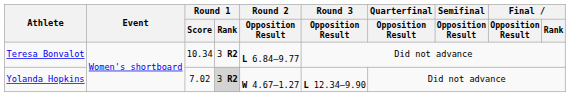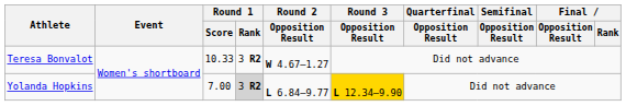 <table class=wikitable style="font-size:90%">
 <tr>
 <th rowspan=2>Athlete</th>
 <th rowspan=2>Event</th>
 <th colspan=2>Round 1</th>
 <th>Round 2</th>
 <th>Round 3</th>
 <th>Quarterfinal</th>
 <th>Semifinal</th>
 <th colspan=2>Final / </th>
 </tr>
 <tr style=font-size:95%>
 <th>Score</th>
 <th>Rank</th>
 <th>Opposition<br>Result</th>
 <th>Opposition<br>Result</th>
 <th>Opposition<br>Result</th>
 <th>Opposition<br>Result</th>
 <th>Opposition<br>Result</th>
 <th>Rank</th>
 </tr>
 <tr align=center>
 <td align=left><a href='#'>Teresa Bonvalot</a></td>
 <td align=left rowspan=2><a href='#'>Women's shortboard</a></td>
-<td>10.34</td>
+<td>10.33</td>
 <td>3 <strong>R2</strong></td>
-<td><br><strong>L</strong> 6.84–9.77</td>
+<td><br><strong>W</strong> 4.67–1.27</td>
 <td colspan=5>Did not advance</td>
 </tr>
 <tr align=center>
 <td align=left><a href='#'>Yolanda Hopkins</a></td>
-<td>7.02</td>
+<td>7.00</td>
 <td style="background: lightgrey;">3 <strong>R2</strong></td>
-<td><br><strong>W</strong> 4.67–1.27</td>
-<td><br><strong>L</strong> 12.34–9.90</td>
+<td><br><strong>L</strong> 6.84–9.77</td>
+<td style="background: gold;"><br><strong>L</strong> 12.34–9.90</td>
 <td colspan="4">Did not advance</td>
 </tr>
 </table>
